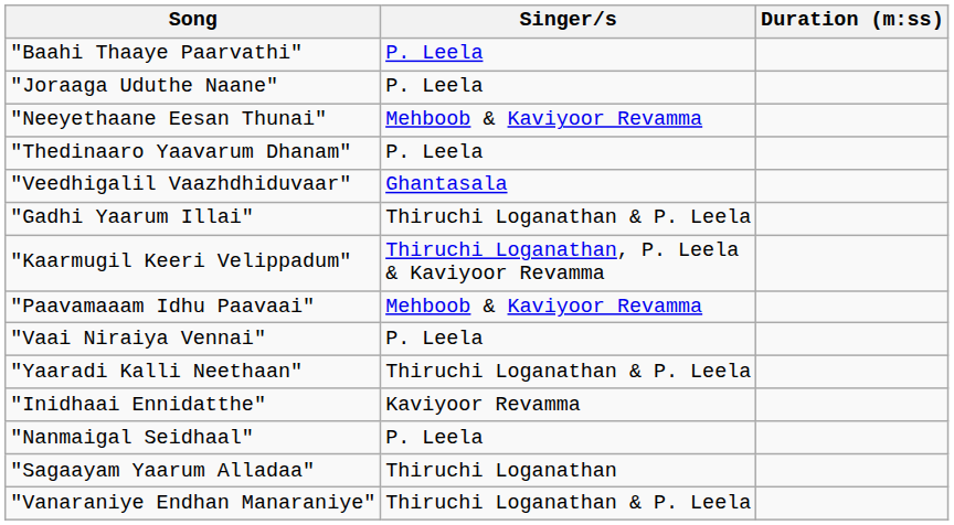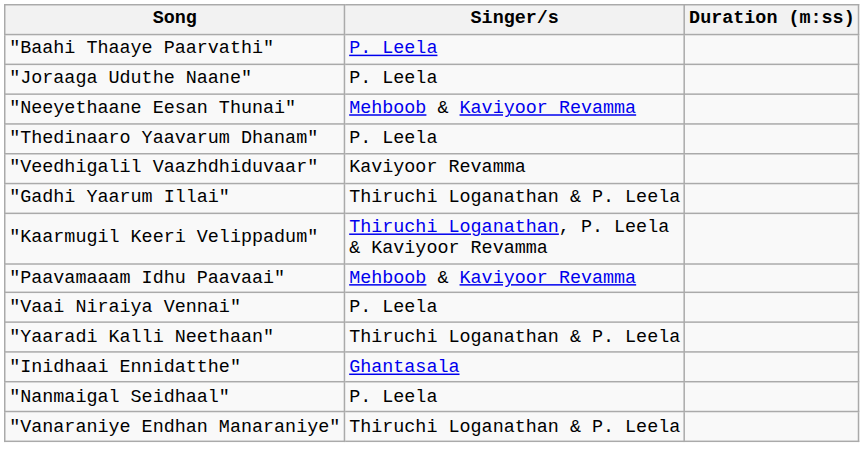 <table class="wikitable" style="font-size:95%;">
 <tr>
 <th>Song</th>
 <th>Singer/s</th>
 <th>Duration (m:ss)</th>
 </tr>
 <tr>
 <td>"Baahi Thaaye Paarvathi"</td>
 <td><a href='#'>P. Leela</a></td>
 <td></td>
 </tr>
 <tr>
 <td>"Joraaga Uduthe Naane"</td>
 <td>P. Leela</td>
 <td></td>
 </tr>
 <tr>
 <td>"Neeyethaane Eesan Thunai"</td>
 <td><a href='#'>Mehboob</a> & <a href='#'>Kaviyoor Revamma</a></td>
 <td></td>
 </tr>
 <tr>
 <td>"Thedinaaro Yaavarum Dhanam"</td>
 <td>P. Leela</td>
 <td></td>
 </tr>
 <tr>
 <td>"Veedhigalil Vaazhdhiduvaar"</td>
-<td><a href='#'>Ghantasala</a></td>
+<td>Kaviyoor Revamma</td>
 <td></td>
 </tr>
 <tr>
 <td>"Gadhi Yaarum Illai"</td>
 <td>Thiruchi Loganathan & P. Leela</td>
 <td></td>
 </tr>
 <tr>
 <td>"Kaarmugil Keeri Velippadum"</td>
 <td><a href='#'>Thiruchi Loganathan</a>, P. Leela<br>& Kaviyoor Revamma</td>
 <td></td>
 </tr>
 <tr>
 <td>"Paavamaaam Idhu Paavaai"</td>
 <td><a href='#'>Mehboob</a> & <a href='#'>Kaviyoor Revamma</a></td>
 <td></td>
 </tr>
 <tr>
 <td>"Vaai Niraiya Vennai"</td>
 <td>P. Leela</td>
 <td></td>
 </tr>
 <tr>
 <td>"Yaaradi Kalli Neethaan"</td>
 <td>Thiruchi Loganathan & P. Leela</td>
 <td></td>
 </tr>
 <tr>
 <td>"Inidhaai Ennidatthe"</td>
-<td>Kaviyoor Revamma</td>
+<td><a href='#'>Ghantasala</a></td>
 <td></td>
 </tr>
 <tr>
 <td>"Nanmaigal Seidhaal"</td>
 <td>P. Leela</td>
 <td></td>
 </tr>
 <tr>
-<td>"Sagaayam Yaarum Alladaa"</td>
-<td>Thiruchi Loganathan</td>
-<td></td>
-</tr>
-<tr>
 <td>"Vanaraniye Endhan Manaraniye"</td>
 <td>Thiruchi Loganathan & P. Leela</td>
 <td></td>
 </tr>
 </table>
